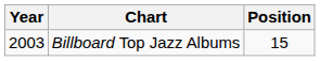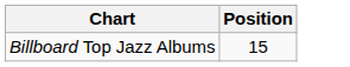 <table class="wikitable">
 <tr>
-<th>Year</th>
 <th>Chart</th>
 <th>Position</th>
 </tr>
 <tr>
-<td>2003</td>
 <td><em>Billboard</em> Top Jazz Albums</td>
 <td align="center">15</td>
 </tr>
 </table>
